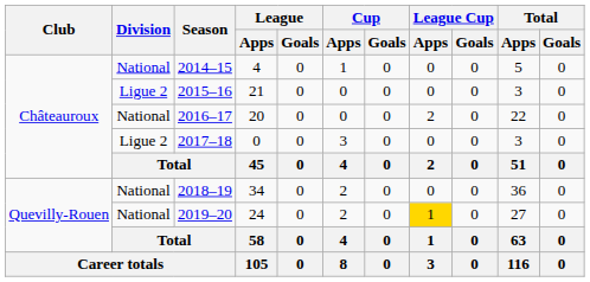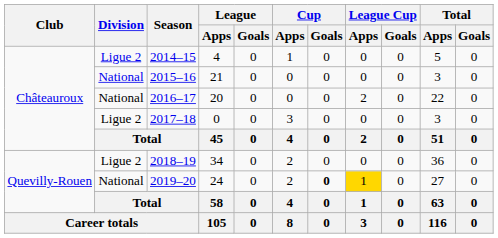 <table class="wikitable" style="text-align:center">
 <tr>
 <th rowspan="2">Club</th>
 <th rowspan="2"><a href='#'>Division</a></th>
 <th rowspan="2">Season</th>
 <th colspan="2">League</th>
 <th colspan="2"><a href='#'>Cup</a></th>
 <th colspan="2"><a href='#'>League Cup</a></th>
 <th colspan="2">Total</th>
 </tr>
 <tr>
 <th>Apps</th>
 <th>Goals</th>
 <th>Apps</th>
 <th>Goals</th>
 <th>Apps</th>
 <th>Goals</th>
 <th>Apps</th>
 <th>Goals</th>
 </tr>
 <tr>
 <td rowspan=5><a href='#'>Châteauroux</a></td>
-<td><a href='#'>National</a></td>
+<td><a href='#'>Ligue 2</a></td>
 <td><a href='#'>2014–15</a></td>
 <td>4</td>
 <td>0</td>
 <td>1</td>
 <td>0</td>
 <td>0</td>
 <td>0</td>
 <td>5</td>
 <td>0</td>
 </tr>
 <tr>
-<td><a href='#'>Ligue 2</a></td>
+<td><a href='#'>National</a></td>
 <td><a href='#'>2015–16</a></td>
 <td>21</td>
 <td>0</td>
 <td>0</td>
 <td>0</td>
 <td>0</td>
 <td>0</td>
 <td>3</td>
 <td>0</td>
 </tr>
 <tr>
 <td>National</td>
 <td><a href='#'>2016–17</a></td>
 <td>20</td>
 <td>0</td>
 <td>0</td>
 <td>0</td>
 <td>2</td>
 <td>0</td>
 <td>22</td>
 <td>0</td>
 </tr>
 <tr>
 <td>Ligue 2</td>
 <td><a href='#'>2017–18</a></td>
 <td>0</td>
 <td>0</td>
 <td>3</td>
 <td>0</td>
 <td>0</td>
 <td>0</td>
 <td>3</td>
 <td>0</td>
 </tr>
 <tr>
 <th colspan=2>Total</th>
 <th>45</th>
 <th>0</th>
 <th>4</th>
 <th>0</th>
 <th>2</th>
 <th>0</th>
 <th>51</th>
 <th>0</th>
 </tr>
 <tr>
 <td rowspan=3><a href='#'>Quevilly-Rouen</a></td>
-<td>National</td>
+<td>Ligue 2</td>
 <td><a href='#'>2018–19</a></td>
 <td>34</td>
 <td>0</td>
 <td>2</td>
 <td>0</td>
 <td>0</td>
 <td>0</td>
 <td>36</td>
 <td>0</td>
 </tr>
 <tr>
 <td>National</td>
 <td><a href='#'>2019–20</a></td>
 <td>24</td>
 <td>0</td>
 <td>2</td>
-<td>0</td>
+<td><strong>0</strong></td>
 <td style="background: gold;">1</td>
 <td>0</td>
 <td>27</td>
 <td>0</td>
 </tr>
 <tr>
 <th colspan=2>Total</th>
 <th>58</th>
 <th>0</th>
 <th>4</th>
 <th>0</th>
 <th>1</th>
 <th>0</th>
 <th>63</th>
 <th>0</th>
 </tr>
 <tr>
 <th colspan=3>Career totals</th>
 <th>105</th>
 <th>0</th>
 <th>8</th>
 <th>0</th>
 <th>3</th>
 <th>0</th>
 <th>116</th>
 <th>0</th>
 </tr>
 </table>
